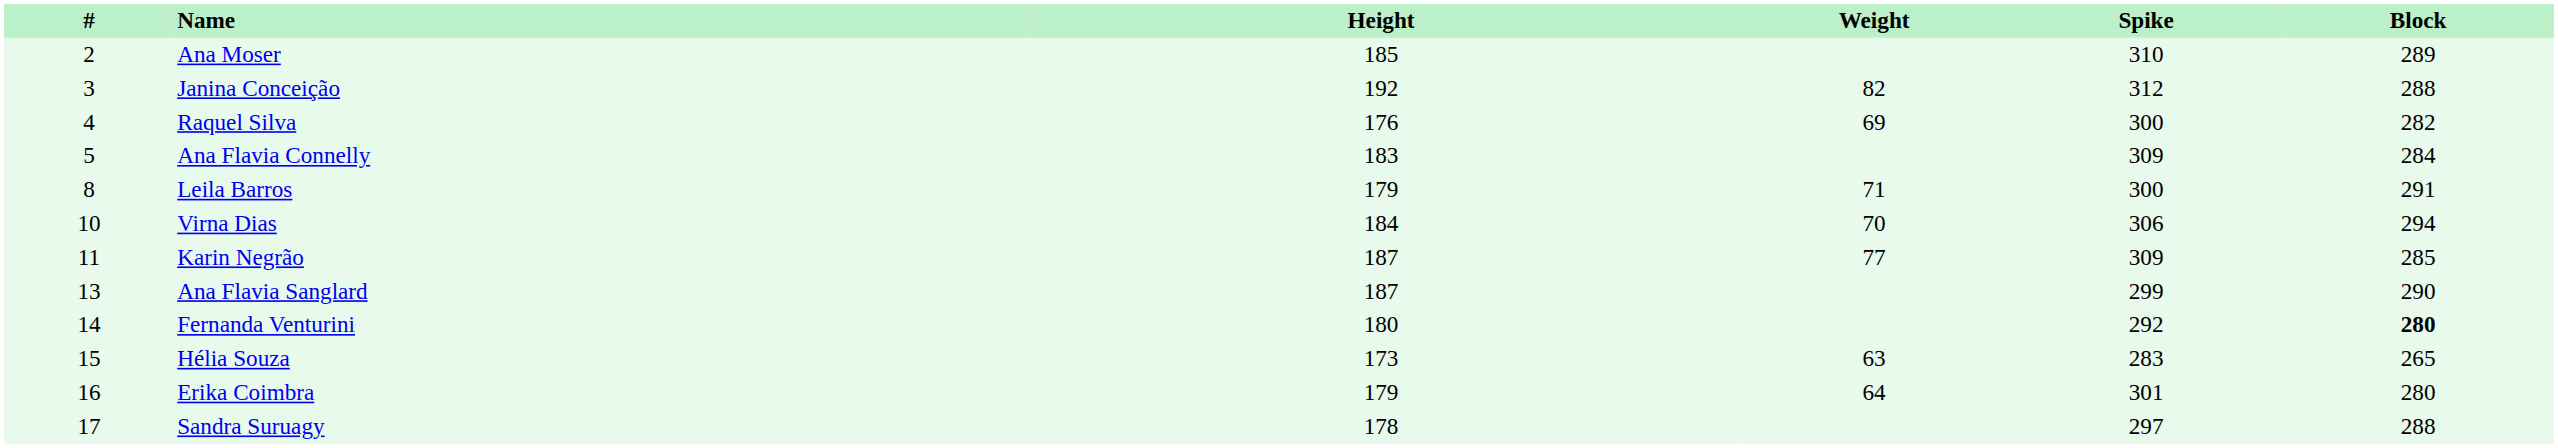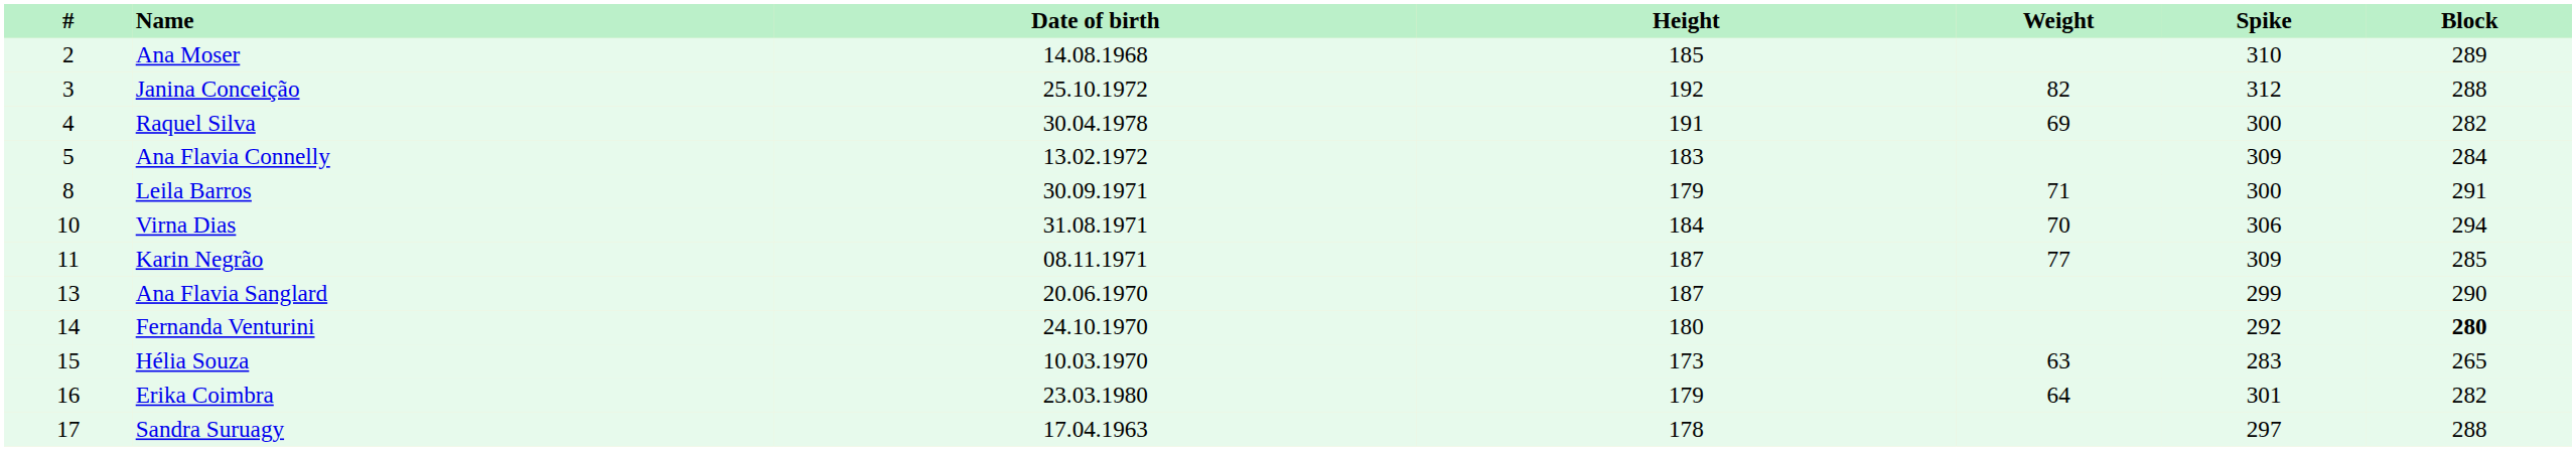 <table border=0 cellpadding=2 cellspacing=0  |- bgcolor=#FFECCE style="text-align:center; font-size:90%;" width=100%>
 <tr bgcolor=#BBF0C9>
 <th width=5%>#</th>
 <th width=25% align=left>Name</th>
+<th width=25%>Date of birth</th>
 <th width=21%>Height</th>
 <th width=8%>Weight</th>
 <th width=8%>Spike</th>
 <th width=8%>Block</th>
 </tr>
 <tr bgcolor=#E7FAEC>
 <td>2</td>
 <td align=left><a href='#'>Ana Moser</a></td>
+<td>14.08.1968</td>
 <td>185</td>
 <td></td>
 <td>310</td>
 <td>289</td>
 </tr>
 <tr bgcolor=#E7FAEC>
 <td>3</td>
 <td align=left><a href='#'>Janina Conceição</a></td>
+<td>25.10.1972</td>
 <td>192</td>
 <td>82</td>
 <td>312</td>
 <td>288</td>
 </tr>
 <tr bgcolor=#E7FAEC>
 <td>4</td>
 <td align=left><a href='#'>Raquel Silva</a></td>
-<td>176</td>
+<td>30.04.1978</td>
+<td>191</td>
 <td>69</td>
 <td>300</td>
 <td>282</td>
 </tr>
 <tr bgcolor=#E7FAEC>
 <td>5</td>
 <td align=left><a href='#'>Ana Flavia Connelly</a></td>
+<td>13.02.1972</td>
 <td>183</td>
 <td></td>
 <td>309</td>
 <td>284</td>
 </tr>
 <tr bgcolor=#E7FAEC>
 <td>8</td>
 <td align=left><a href='#'>Leila Barros</a></td>
+<td>30.09.1971</td>
 <td>179</td>
 <td>71</td>
 <td>300</td>
 <td>291</td>
 </tr>
 <tr bgcolor=#E7FAEC>
 <td>10</td>
 <td align=left><a href='#'>Virna Dias</a></td>
+<td>31.08.1971</td>
 <td>184</td>
 <td>70</td>
 <td>306</td>
 <td>294</td>
 </tr>
 <tr bgcolor=#E7FAEC>
 <td>11</td>
 <td align=left><a href='#'>Karin Negrão</a></td>
+<td>08.11.1971</td>
 <td>187</td>
 <td>77</td>
 <td>309</td>
 <td>285</td>
 </tr>
 <tr bgcolor=#E7FAEC>
 <td>13</td>
 <td align=left><a href='#'>Ana Flavia Sanglard</a></td>
+<td>20.06.1970</td>
 <td>187</td>
 <td></td>
 <td>299</td>
 <td>290</td>
 </tr>
 <tr bgcolor=#E7FAEC>
 <td>14</td>
 <td align=left><a href='#'>Fernanda Venturini</a></td>
+<td>24.10.1970</td>
 <td>180</td>
 <td></td>
 <td>292</td>
 <td><strong>280</strong></td>
 </tr>
 <tr bgcolor=#E7FAEC>
 <td>15</td>
 <td align=left><a href='#'>Hélia Souza</a></td>
+<td>10.03.1970</td>
 <td>173</td>
 <td>63</td>
 <td>283</td>
 <td>265</td>
 </tr>
 <tr bgcolor=#E7FAEC>
 <td>16</td>
 <td align=left><a href='#'>Erika Coimbra</a></td>
+<td>23.03.1980</td>
 <td>179</td>
 <td>64</td>
 <td>301</td>
-<td>280</td>
+<td>282</td>
 </tr>
 <tr bgcolor=#E7FAEC>
 <td>17</td>
 <td align=left><a href='#'>Sandra Suruagy</a></td>
+<td>17.04.1963</td>
 <td>178</td>
 <td></td>
 <td>297</td>
 <td>288</td>
 </tr>
 </table>
